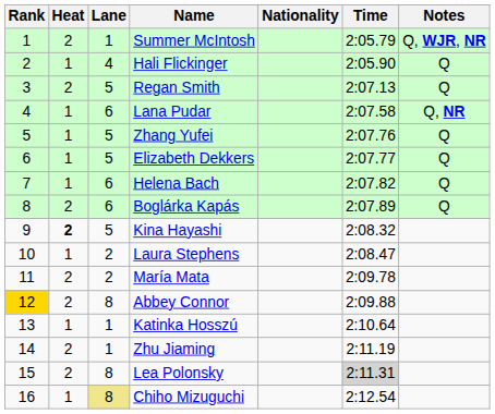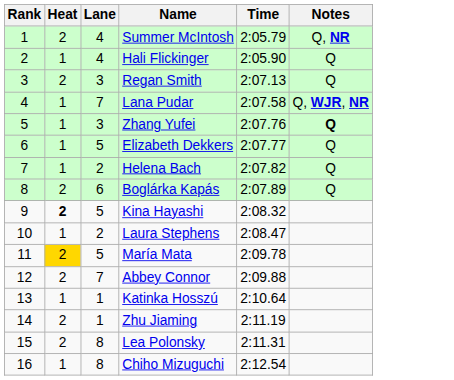 <table class="wikitable sortable" style="text-align:center">
 <tr>
 <th>Rank</th>
 <th>Heat</th>
 <th>Lane</th>
 <th>Name</th>
-<th>Nationality</th>
 <th>Time</th>
 <th>Notes</th>
 </tr>
 <tr bgcolor=ccffcc>
 <td>1</td>
 <td>2</td>
-<td>1</td>
+<td>4</td>
 <td align=left><a href='#'>Summer McIntosh</a></td>
-<td align=left></td>
 <td>2:05.79</td>
-<td>Q, <strong><a href='#'>WJR</a></strong>, <strong><a href='#'>NR</a></strong></td>
+<td>Q, <strong><a href='#'>NR</a></strong></td>
 </tr>
 <tr bgcolor=ccffcc>
 <td>2</td>
 <td>1</td>
 <td>4</td>
 <td align=left><a href='#'>Hali Flickinger</a></td>
-<td align=left></td>
 <td>2:05.90</td>
 <td>Q</td>
 </tr>
 <tr bgcolor=ccffcc>
 <td>3</td>
 <td>2</td>
-<td>5</td>
+<td>3</td>
 <td align=left><a href='#'>Regan Smith</a></td>
-<td align=left></td>
 <td>2:07.13</td>
 <td>Q</td>
 </tr>
 <tr bgcolor=ccffcc>
 <td>4</td>
 <td>1</td>
-<td>6</td>
+<td>7</td>
 <td align=left><a href='#'>Lana Pudar</a></td>
-<td align=left></td>
 <td>2:07.58</td>
-<td>Q, <strong><a href='#'>NR</a></strong></td>
+<td>Q, <strong><a href='#'>WJR</a></strong>, <strong><a href='#'>NR</a></strong></td>
 </tr>
 <tr bgcolor=ccffcc>
 <td>5</td>
 <td>1</td>
-<td>5</td>
+<td>3</td>
 <td align=left><a href='#'>Zhang Yufei</a></td>
-<td align=left></td>
 <td>2:07.76</td>
-<td>Q</td>
+<td><strong>Q</strong></td>
 </tr>
 <tr bgcolor=ccffcc>
 <td>6</td>
 <td>1</td>
 <td>5</td>
 <td align=left><a href='#'>Elizabeth Dekkers</a></td>
-<td align=left></td>
 <td>2:07.77</td>
 <td>Q</td>
 </tr>
 <tr bgcolor=ccffcc>
 <td>7</td>
 <td>1</td>
-<td>6</td>
+<td>2</td>
 <td align=left><a href='#'>Helena Bach</a></td>
-<td align=left></td>
 <td>2:07.82</td>
 <td>Q</td>
 </tr>
 <tr bgcolor=ccffcc>
 <td>8</td>
 <td>2</td>
 <td>6</td>
 <td align=left><a href='#'>Boglárka Kapás</a></td>
-<td align=left></td>
 <td>2:07.89</td>
 <td>Q</td>
 </tr>
 <tr>
 <td>9</td>
 <td><strong>2</strong></td>
 <td>5</td>
 <td align=left><a href='#'>Kina Hayashi</a></td>
-<td align=left></td>
 <td>2:08.32</td>
 <td></td>
 </tr>
 <tr>
 <td>10</td>
 <td>1</td>
 <td>2</td>
 <td align=left><a href='#'>Laura Stephens</a></td>
-<td align=left></td>
 <td>2:08.47</td>
 <td></td>
 </tr>
 <tr>
 <td>11</td>
-<td>2</td>
-<td>2</td>
+<td style="background: gold;">2</td>
+<td>5</td>
 <td align=left><a href='#'>María Mata</a></td>
-<td align=left></td>
 <td>2:09.78</td>
 <td></td>
 </tr>
 <tr>
-<td style="background: gold;">12</td>
+<td>12</td>
 <td>2</td>
-<td>8</td>
+<td>7</td>
 <td align=left><a href='#'>Abbey Connor</a></td>
-<td align=left></td>
 <td>2:09.88</td>
 <td></td>
 </tr>
 <tr>
 <td>13</td>
 <td>1</td>
 <td>1</td>
 <td align=left><a href='#'>Katinka Hosszú</a></td>
-<td align=left></td>
 <td>2:10.64</td>
 <td></td>
 </tr>
 <tr>
 <td>14</td>
 <td>2</td>
 <td>1</td>
 <td align=left><a href='#'>Zhu Jiaming</a></td>
-<td align=left></td>
 <td>2:11.19</td>
 <td></td>
 </tr>
 <tr>
 <td>15</td>
 <td>2</td>
 <td>8</td>
 <td align=left><a href='#'>Lea Polonsky</a></td>
-<td align=left></td>
-<td style="background: lightgrey;">2:11.31</td>
+<td>2:11.31</td>
 <td></td>
 </tr>
 <tr>
 <td>16</td>
 <td>1</td>
-<td style="background: khaki;">8</td>
+<td>8</td>
 <td align=left><a href='#'>Chiho Mizuguchi</a></td>
-<td align=left></td>
 <td>2:12.54</td>
 <td></td>
 </tr>
 </table>
